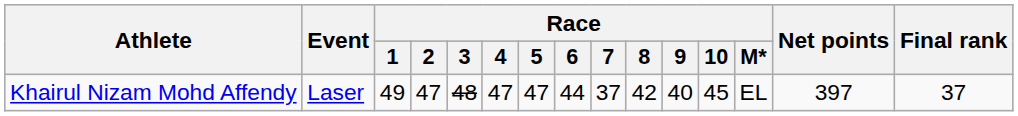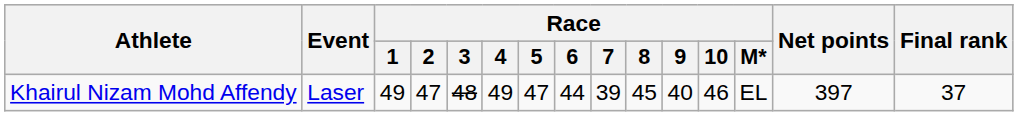 <table class="wikitable" style="font-size:90%">
 <tr>
 <th rowspan="2">Athlete</th>
 <th rowspan="2">Event</th>
 <th colspan=11>Race</th>
 <th rowspan=2>Net points</th>
 <th rowspan=2>Final rank</th>
 </tr>
 <tr style="font-size:95%">
 <th>1</th>
 <th>2</th>
 <th>3</th>
 <th>4</th>
 <th>5</th>
 <th>6</th>
 <th>7</th>
 <th>8</th>
 <th>9</th>
 <th>10</th>
 <th>M*</th>
 </tr>
 <tr align=center>
 <td align=left><a href='#'>Khairul Nizam Mohd Affendy</a></td>
 <td align=left><a href='#'>Laser</a></td>
 <td>49</td>
 <td>47</td>
 <td><s>48</s></td>
-<td>47</td>
+<td>49</td>
 <td>47</td>
 <td>44</td>
-<td>37</td>
-<td>42</td>
+<td>39</td>
+<td>45</td>
 <td>40</td>
-<td>45</td>
+<td>46</td>
 <td>EL</td>
 <td>397</td>
 <td>37</td>
 </tr>
 </table>
